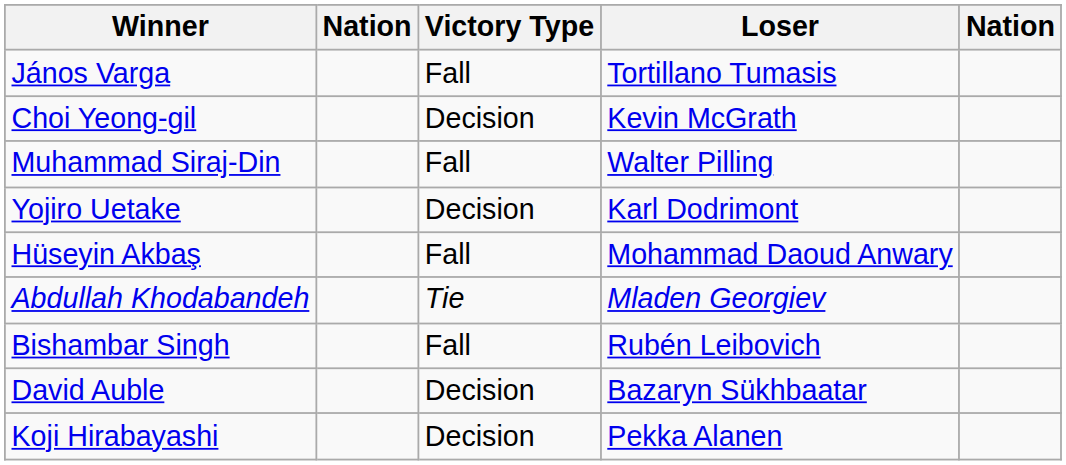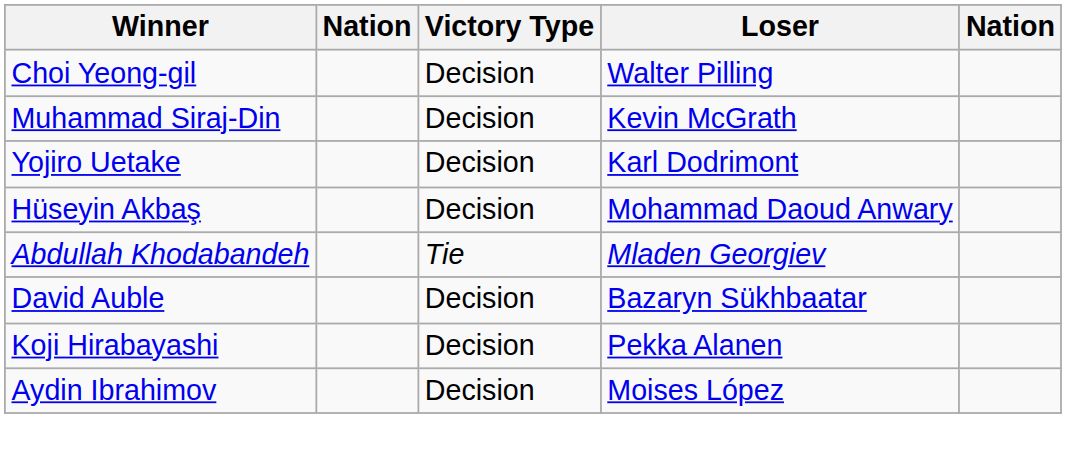 <table class="wikitable sortable" style="text-align:left;">
 <tr>
 <th>Winner</th>
 <th>Nation</th>
 <th>Victory Type</th>
 <th>Loser</th>
 <th>Nation</th>
 </tr>
 <tr>
-<td><a href='#'>János Varga</a></td>
-<td></td>
-<td>Fall</td>
-<td><a href='#'>Tortillano Tumasis</a></td>
-<td></td>
-</tr>
-<tr>
 <td><a href='#'>Choi Yeong-gil</a></td>
 <td></td>
 <td>Decision</td>
-<td><a href='#'>Kevin McGrath</a></td>
+<td><a href='#'>Walter Pilling</a></td>
 <td></td>
 </tr>
 <tr>
 <td><a href='#'>Muhammad Siraj-Din</a></td>
 <td></td>
-<td>Fall</td>
-<td><a href='#'>Walter Pilling</a></td>
+<td>Decision</td>
+<td><a href='#'>Kevin McGrath</a></td>
 <td></td>
 </tr>
 <tr>
 <td><a href='#'>Yojiro Uetake</a></td>
 <td></td>
 <td>Decision</td>
 <td><a href='#'>Karl Dodrimont</a></td>
 <td></td>
 </tr>
 <tr>
 <td><a href='#'>Hüseyin Akbaş</a></td>
 <td></td>
-<td>Fall</td>
+<td>Decision</td>
 <td><a href='#'>Mohammad Daoud Anwary</a></td>
 <td></td>
 </tr>
 <tr style="font-style: italic">
 <td><a href='#'>Abdullah Khodabandeh</a></td>
 <td></td>
 <td>Tie</td>
 <td><a href='#'>Mladen Georgiev</a></td>
-<td></td>
-</tr>
-<tr>
-<td><a href='#'>Bishambar Singh</a></td>
-<td></td>
-<td>Fall</td>
-<td><a href='#'>Rubén Leibovich</a></td>
 <td></td>
 </tr>
 <tr>
 <td><a href='#'>David Auble</a></td>
 <td></td>
 <td>Decision</td>
 <td><a href='#'>Bazaryn Sükhbaatar</a></td>
 <td></td>
 </tr>
 <tr>
 <td><a href='#'>Koji Hirabayashi</a></td>
 <td></td>
 <td>Decision</td>
 <td><a href='#'>Pekka Alanen</a></td>
 <td></td>
 </tr>
+<tr>
+<td><a href='#'>Aydin Ibrahimov</a></td>
+<td></td>
+<td>Decision</td>
+<td><a href='#'>Moises López</a></td>
+<td></td>
+</tr>
 </table>
